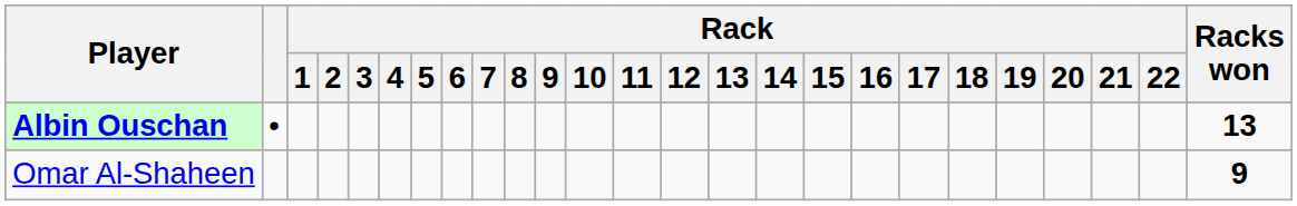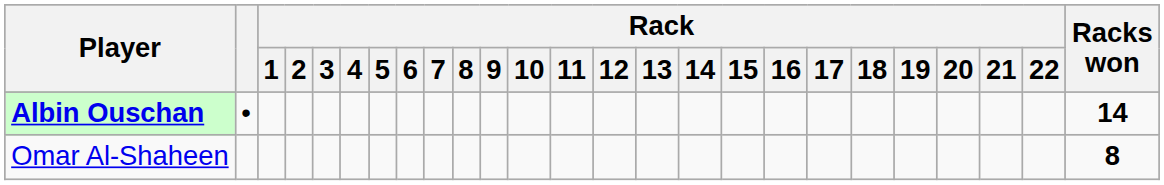 <table class=wikitable style="text-align:center;">
 <tr>
 <th rowspan=2>Player</th>
 <th rowspan=2></th>
 <th colspan=22>Rack</th>
 <th rowspan=2>Racks<br>won</th>
 </tr>
 <tr>
 <th>1</th>
 <th>2</th>
 <th>3</th>
 <th>4</th>
 <th>5</th>
 <th>6</th>
 <th>7</th>
 <th>8</th>
 <th>9</th>
 <th>10</th>
 <th>11</th>
 <th>12</th>
 <th>13</th>
 <th>14</th>
 <th>15</th>
 <th>16</th>
 <th>17</th>
 <th>18</th>
 <th>19</th>
 <th>20</th>
 <th>21</th>
 <th>22</th>
 </tr>
 <tr>
 <td style="background:#cfc; text-align:left;"> <strong><a href='#'>Albin Ouschan</a></strong></td>
 <td>•</td>
 <td></td>
 <td></td>
 <td></td>
 <td></td>
 <td></td>
 <td></td>
 <td></td>
 <td></td>
 <td></td>
 <td></td>
 <td></td>
 <td></td>
 <td></td>
 <td></td>
 <td></td>
 <td></td>
 <td></td>
 <td></td>
 <td></td>
 <td></td>
 <td></td>
 <td></td>
-<td><strong>13</strong></td>
+<td><strong>14</strong></td>
 </tr>
 <tr>
 <td align=left> <a href='#'>Omar Al-Shaheen</a></td>
 <td></td>
 <td></td>
 <td></td>
 <td></td>
 <td></td>
 <td></td>
 <td></td>
 <td></td>
 <td></td>
 <td></td>
 <td></td>
 <td></td>
 <td></td>
 <td></td>
 <td></td>
 <td></td>
 <td></td>
 <td></td>
 <td></td>
 <td></td>
 <td></td>
 <td></td>
 <td></td>
-<td><strong>9</strong></td>
+<td><strong>8</strong></td>
 </tr>
 </table>
